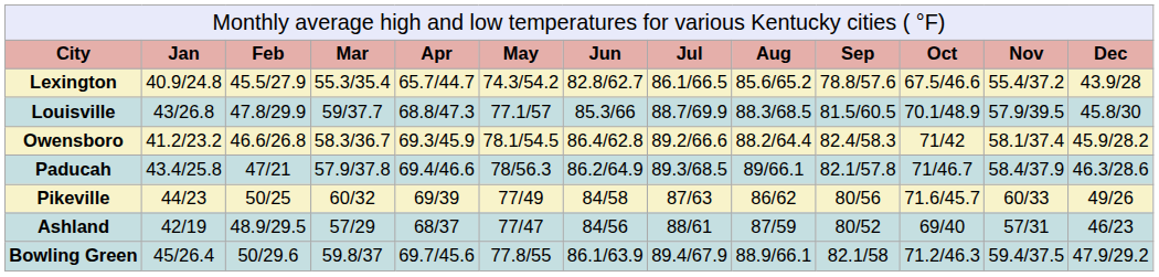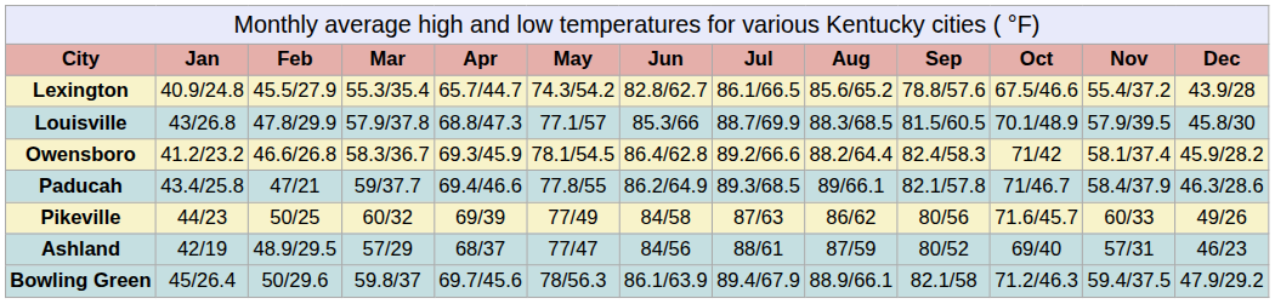 <table class="wikitable" "text-align:center;font-size:90%;"|>
 <tr>
 <td colspan="13" style="text-align:center; font-size:120%; background:#e8eafa;">Monthly average high and low temperatures for various Kentucky cities ( °F)</td>
 </tr>
 <tr>
 <th style="background:#e5afaa; color:Black; height:17px;">City</th>
 <th style="background:#e5afaa; color:Black;">Jan</th>
 <th style="background:#e5afaa; color:Black;">Feb</th>
 <th style="background:#e5afaa; color:Black;">Mar</th>
 <th style="background:#e5afaa; color:Black;">Apr</th>
 <th style="background:#e5afaa; color:Black;">May</th>
 <th style="background:#e5afaa; color:Black;">Jun</th>
 <th style="background:#e5afaa; color:Black;">Jul</th>
 <th style="background:#e5afaa; color:Black;">Aug</th>
 <th style="background:#e5afaa; color:Black;">Sep</th>
 <th style="background:#e5afaa; color:Black;">Oct</th>
 <th style="background:#e5afaa; color:Black;">Nov</th>
 <th style="background:#e5afaa; color:Black;">Dec</th>
 </tr>
 <tr>
 <th style="background:#f8f3ca; color:Black; height:16px;">Lexington</th>
 <td style="text-align:center; background:#f8f3ca; color:Black;">40.9/24.8</td>
 <td style="text-align:center; background:#f8f3ca; color:Black;">45.5/27.9</td>
 <td style="text-align:center; background:#f8f3ca; color:Black;">55.3/35.4</td>
 <td style="text-align:center; background:#f8f3ca; color:Black;">65.7/44.7</td>
 <td style="text-align:center; background:#f8f3ca; color:Black;">74.3/54.2</td>
 <td style="text-align:center; background:#f8f3ca; color:Black;">82.8/62.7</td>
 <td style="text-align:center; background:#f8f3ca; color:Black;">86.1/66.5</td>
 <td style="text-align:center; background:#f8f3ca; color:Black;">85.6/65.2</td>
 <td style="text-align:center; background:#f8f3ca; color:Black;">78.8/57.6</td>
 <td style="text-align:center; background:#f8f3ca; color:Black;">67.5/46.6</td>
 <td style="text-align:center; background:#f8f3ca; color:Black;">55.4/37.2</td>
 <td style="text-align:center; background:#f8f3ca; color:Black;">43.9/28</td>
 </tr>
 <tr>
 <th style="background:#c5dfe1; color:Black; height:16px;">Louisville</th>
 <td style="text-align:center; background:#c5dfe1; color:Black;">43/26.8</td>
 <td style="text-align:center; background:#c5dfe1; color:Black;">47.8/29.9</td>
-<td style="text-align:center; background:#c5dfe1; color:Black;">59/37.7</td>
+<td style="text-align:center; background:#c5dfe1; color:Black;">57.9/37.8</td>
 <td style="text-align:center; background:#c5dfe1; color:Black;">68.8/47.3</td>
 <td style="text-align:center; background:#c5dfe1; color:Black;">77.1/57</td>
 <td style="text-align:center; background:#c5dfe1; color:Black;">85.3/66</td>
 <td style="text-align:center; background:#c5dfe1; color:Black;">88.7/69.9</td>
 <td style="text-align:center; background:#c5dfe1; color:Black;">88.3/68.5</td>
 <td style="text-align:center; background:#c5dfe1; color:Black;">81.5/60.5</td>
 <td style="text-align:center; background:#c5dfe1; color:Black;">70.1/48.9</td>
 <td style="text-align:center; background:#c5dfe1; color:Black;">57.9/39.5</td>
 <td style="text-align:center; background:#c5dfe1; color:Black;">45.8/30</td>
 </tr>
 <tr>
 <th style="background:#f8f3ca; color:Black; height:16px;">Owensboro</th>
 <td style="text-align:center; background:#f8f3ca; color:Black;">41.2/23.2</td>
 <td style="text-align:center; background:#f8f3ca; color:Black;">46.6/26.8</td>
 <td style="text-align:center; background:#f8f3ca; color:Black;">58.3/36.7</td>
 <td style="text-align:center; background:#f8f3ca; color:Black;">69.3/45.9</td>
 <td style="text-align:center; background:#f8f3ca; color:Black;">78.1/54.5</td>
 <td style="text-align:center; background:#f8f3ca; color:Black;">86.4/62.8</td>
 <td style="text-align:center; background:#f8f3ca; color:Black;">89.2/66.6</td>
 <td style="text-align:center; background:#f8f3ca; color:Black;">88.2/64.4</td>
 <td style="text-align:center; background:#f8f3ca; color:Black;">82.4/58.3</td>
 <td style="text-align:center; background:#f8f3ca; color:Black;">71/42</td>
 <td style="text-align:center; background:#f8f3ca; color:Black;">58.1/37.4</td>
 <td style="text-align:center; background:#f8f3ca; color:Black;">45.9/28.2</td>
 </tr>
 <tr>
 <th style="background:#c5dfe1; color:Black; height:16px;">Paducah</th>
 <td style="text-align:center; background:#c5dfe1; color:Black;">43.4/25.8</td>
 <td style="text-align:center; background:#c5dfe1; color:Black;">47/21</td>
-<td style="text-align:center; background:#c5dfe1; color:Black;">57.9/37.8</td>
+<td style="text-align:center; background:#c5dfe1; color:Black;">59/37.7</td>
 <td style="text-align:center; background:#c5dfe1; color:Black;">69.4/46.6</td>
-<td style="text-align:center; background:#c5dfe1; color:Black;">78/56.3</td>
+<td style="text-align:center; background:#c5dfe1; color:Black;">77.8/55</td>
 <td style="text-align:center; background:#c5dfe1; color:Black;">86.2/64.9</td>
 <td style="text-align:center; background:#c5dfe1; color:Black;">89.3/68.5</td>
 <td style="text-align:center; background:#c5dfe1; color:Black;">89/66.1</td>
 <td style="text-align:center; background:#c5dfe1; color:Black;">82.1/57.8</td>
 <td style="text-align:center; background:#c5dfe1; color:Black;">71/46.7</td>
 <td style="text-align:center; background:#c5dfe1; color:Black;">58.4/37.9</td>
 <td style="text-align:center; background:#c5dfe1; color:Black;">46.3/28.6</td>
 </tr>
 <tr>
 <th style="background:#f8f3ca; color:Black; height:16px;">Pikeville</th>
 <td style="text-align:center; background:#f8f3ca; color:Black;">44/23</td>
 <td style="text-align:center; background:#f8f3ca; color:Black;">50/25</td>
 <td style="text-align:center; background:#f8f3ca; color:Black;">60/32</td>
 <td style="text-align:center; background:#f8f3ca; color:Black;">69/39</td>
 <td style="text-align:center; background:#f8f3ca; color:Black;">77/49</td>
 <td style="text-align:center; background:#f8f3ca; color:Black;">84/58</td>
 <td style="text-align:center; background:#f8f3ca; color:Black;">87/63</td>
 <td style="text-align:center; background:#f8f3ca; color:Black;">86/62</td>
 <td style="text-align:center; background:#f8f3ca; color:Black;">80/56</td>
 <td style="text-align:center; background:#f8f3ca; color:Black;">71.6/45.7</td>
 <td style="text-align:center; background:#f8f3ca; color:Black;">60/33</td>
 <td style="text-align:center; background:#f8f3ca; color:Black;">49/26</td>
 </tr>
 <tr>
 <th style="background:#c5dfe1; color:Black; height:16px;">Ashland</th>
 <td style="text-align:center; background:#c5dfe1; color:Black;">42/19</td>
 <td style="text-align:center; background:#c5dfe1; color:Black;">48.9/29.5</td>
 <td style="text-align:center; background:#c5dfe1; color:Black;">57/29</td>
 <td style="text-align:center; background:#c5dfe1; color:Black;">68/37</td>
 <td style="text-align:center; background:#c5dfe1; color:Black;">77/47</td>
 <td style="text-align:center; background:#c5dfe1; color:Black;">84/56</td>
 <td style="text-align:center; background:#c5dfe1; color:Black;">88/61</td>
 <td style="text-align:center; background:#c5dfe1; color:Black;">87/59</td>
 <td style="text-align:center; background:#c5dfe1; color:Black;">80/52</td>
 <td style="text-align:center; background:#c5dfe1; color:Black;">69/40</td>
 <td style="text-align:center; background:#c5dfe1; color:Black;">57/31</td>
 <td style="text-align:center; background:#c5dfe1; color:Black;">46/23</td>
 </tr>
 <tr>
 <th style="background:#c5dfe1; color:Black; height:16px;">Bowling Green</th>
 <td style="text-align:center; background:#c5dfe1; color:Black;">45/26.4</td>
 <td style="text-align:center; background:#c5dfe1; color:Black;">50/29.6</td>
 <td style="text-align:center; background:#c5dfe1; color:Black;">59.8/37</td>
 <td style="text-align:center; background:#c5dfe1; color:Black;">69.7/45.6</td>
-<td style="text-align:center; background:#c5dfe1; color:Black;">77.8/55</td>
+<td style="text-align:center; background:#c5dfe1; color:Black;">78/56.3</td>
 <td style="text-align:center; background:#c5dfe1; color:Black;">86.1/63.9</td>
 <td style="text-align:center; background:#c5dfe1; color:Black;">89.4/67.9</td>
 <td style="text-align:center; background:#c5dfe1; color:Black;">88.9/66.1</td>
 <td style="text-align:center; background:#c5dfe1; color:Black;">82.1/58</td>
 <td style="text-align:center; background:#c5dfe1; color:Black;">71.2/46.3</td>
 <td style="text-align:center; background:#c5dfe1; color:Black;">59.4/37.5</td>
 <td style="text-align:center; background:#c5dfe1; color:Black;">47.9/29.2</td>
 </tr>
 </table>
